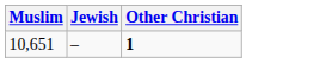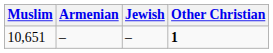 <table class="wikitable">
 <tr>
 <th><a href='#'>Muslim</a></th>
+<th><a href='#'>Armenian</a></th>
 <th><a href='#'>Jewish</a></th>
 <th><a href='#'>Other Christian</a></th>
 </tr>
 <tr>
 <td>10,651</td>
 <td>–</td>
+<td>–</td>
 <td><strong>1</strong></td>
 </tr>
 </table>
